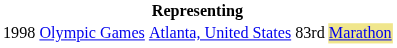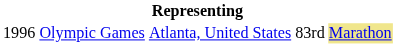 <table>
 <tr>
 <th colspan="5">Representing </th>
 </tr>
 <tr>
-<td>1998</td>
+<td>1996</td>
 <td><a href='#'>Olympic Games</a></td>
 <td><a href='#'>Atlanta, United States</a></td>
 <td>83rd</td>
 <td style="background: khaki;"><a href='#'>Marathon</a></td>
 </tr>
 </table>
